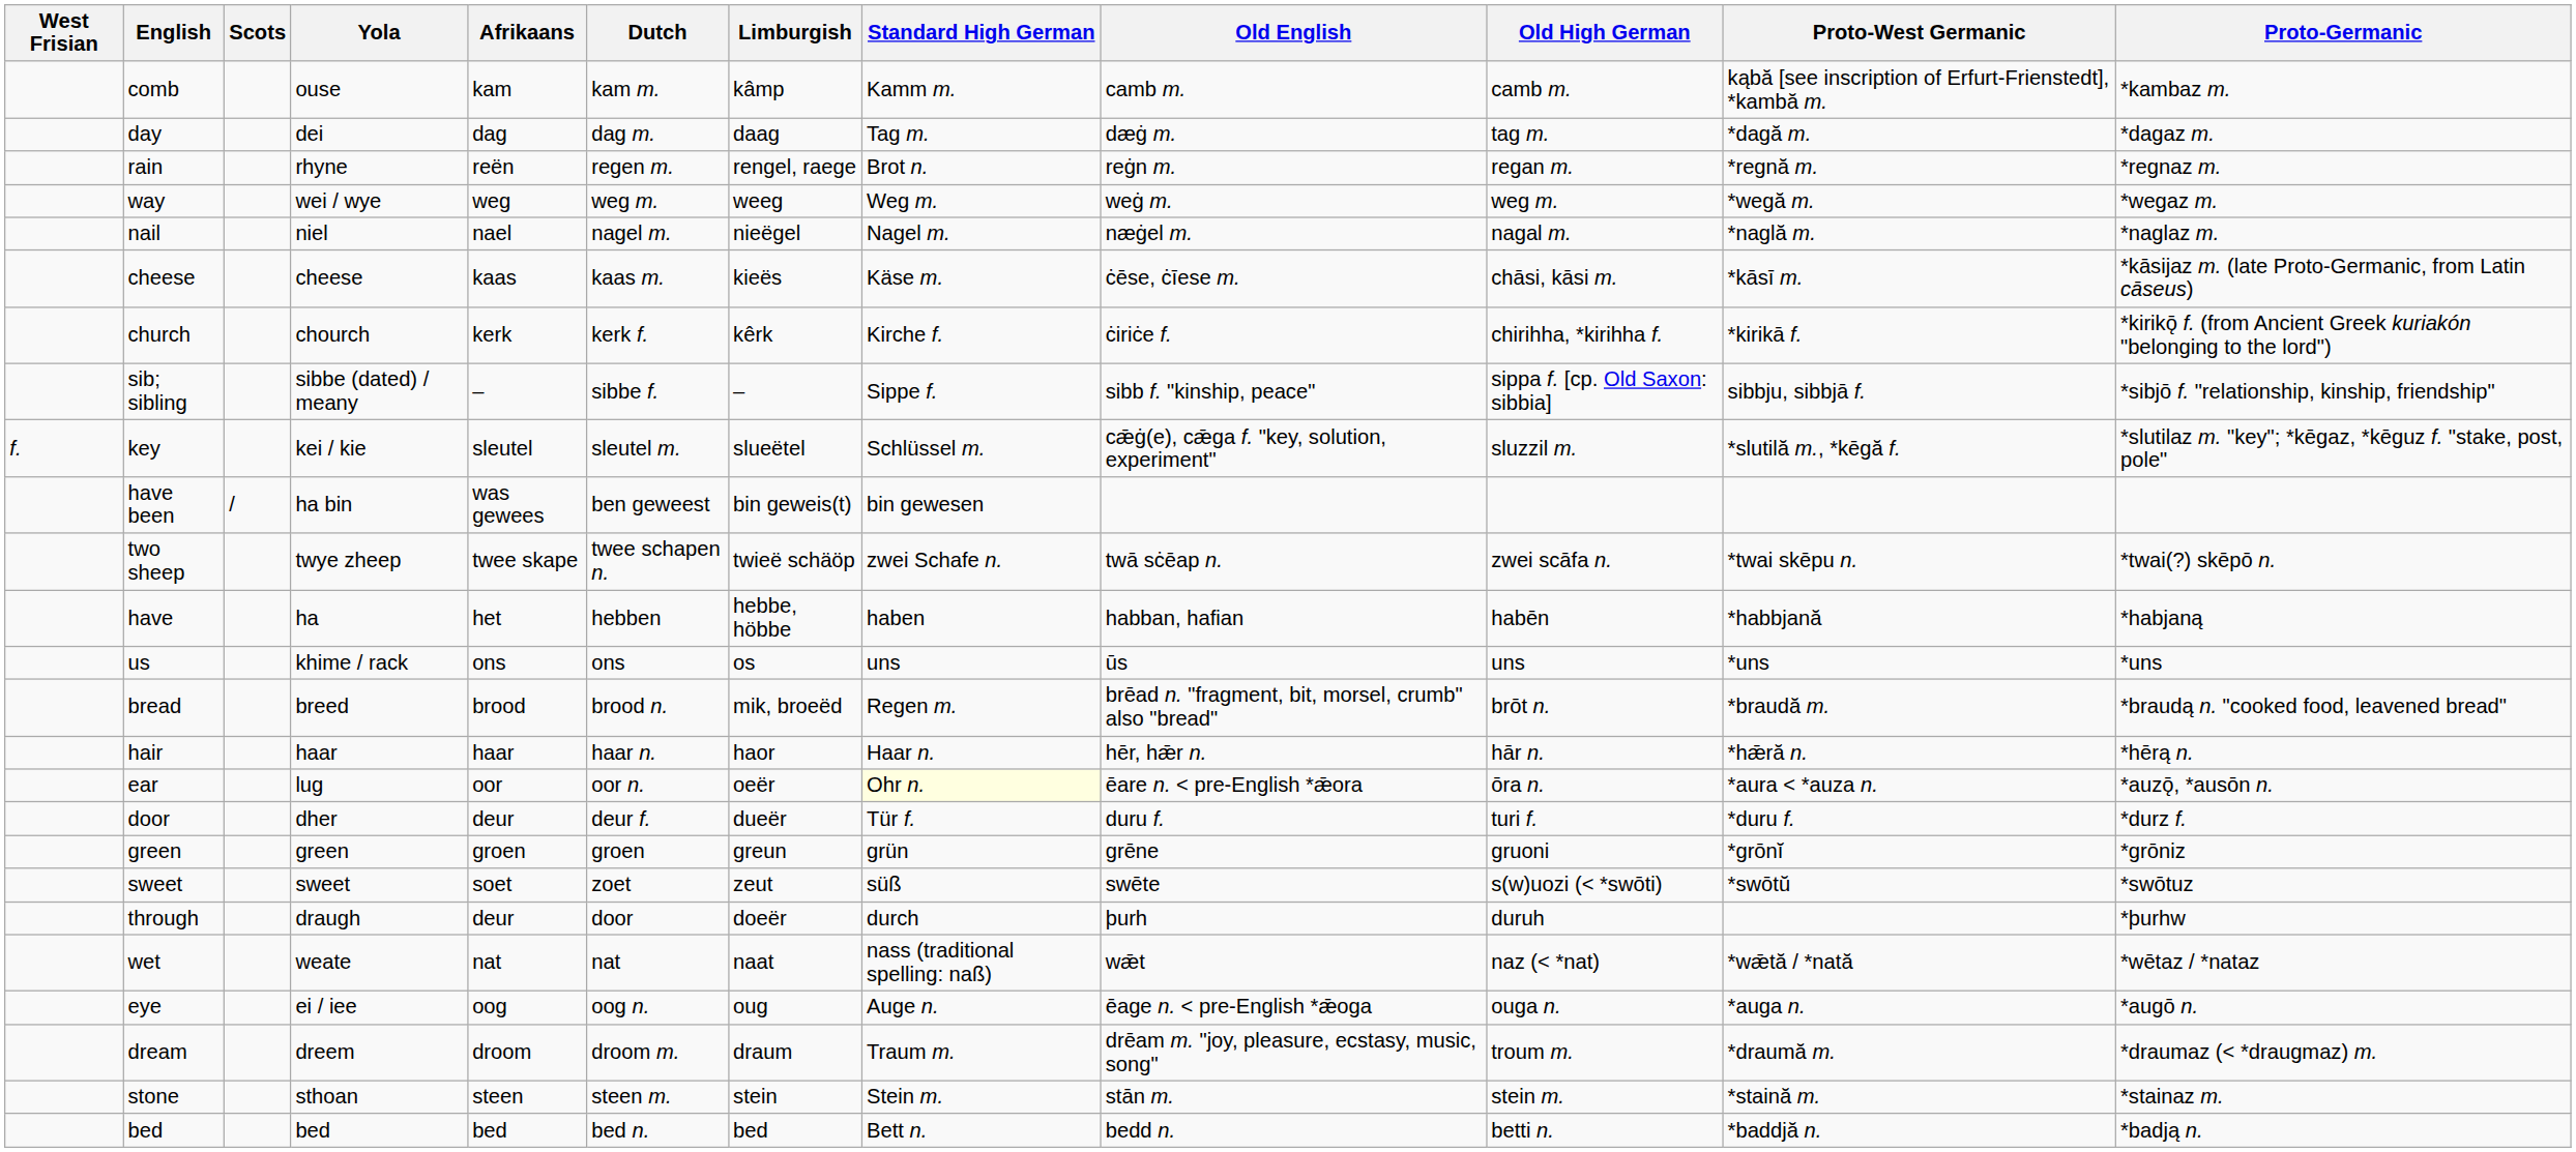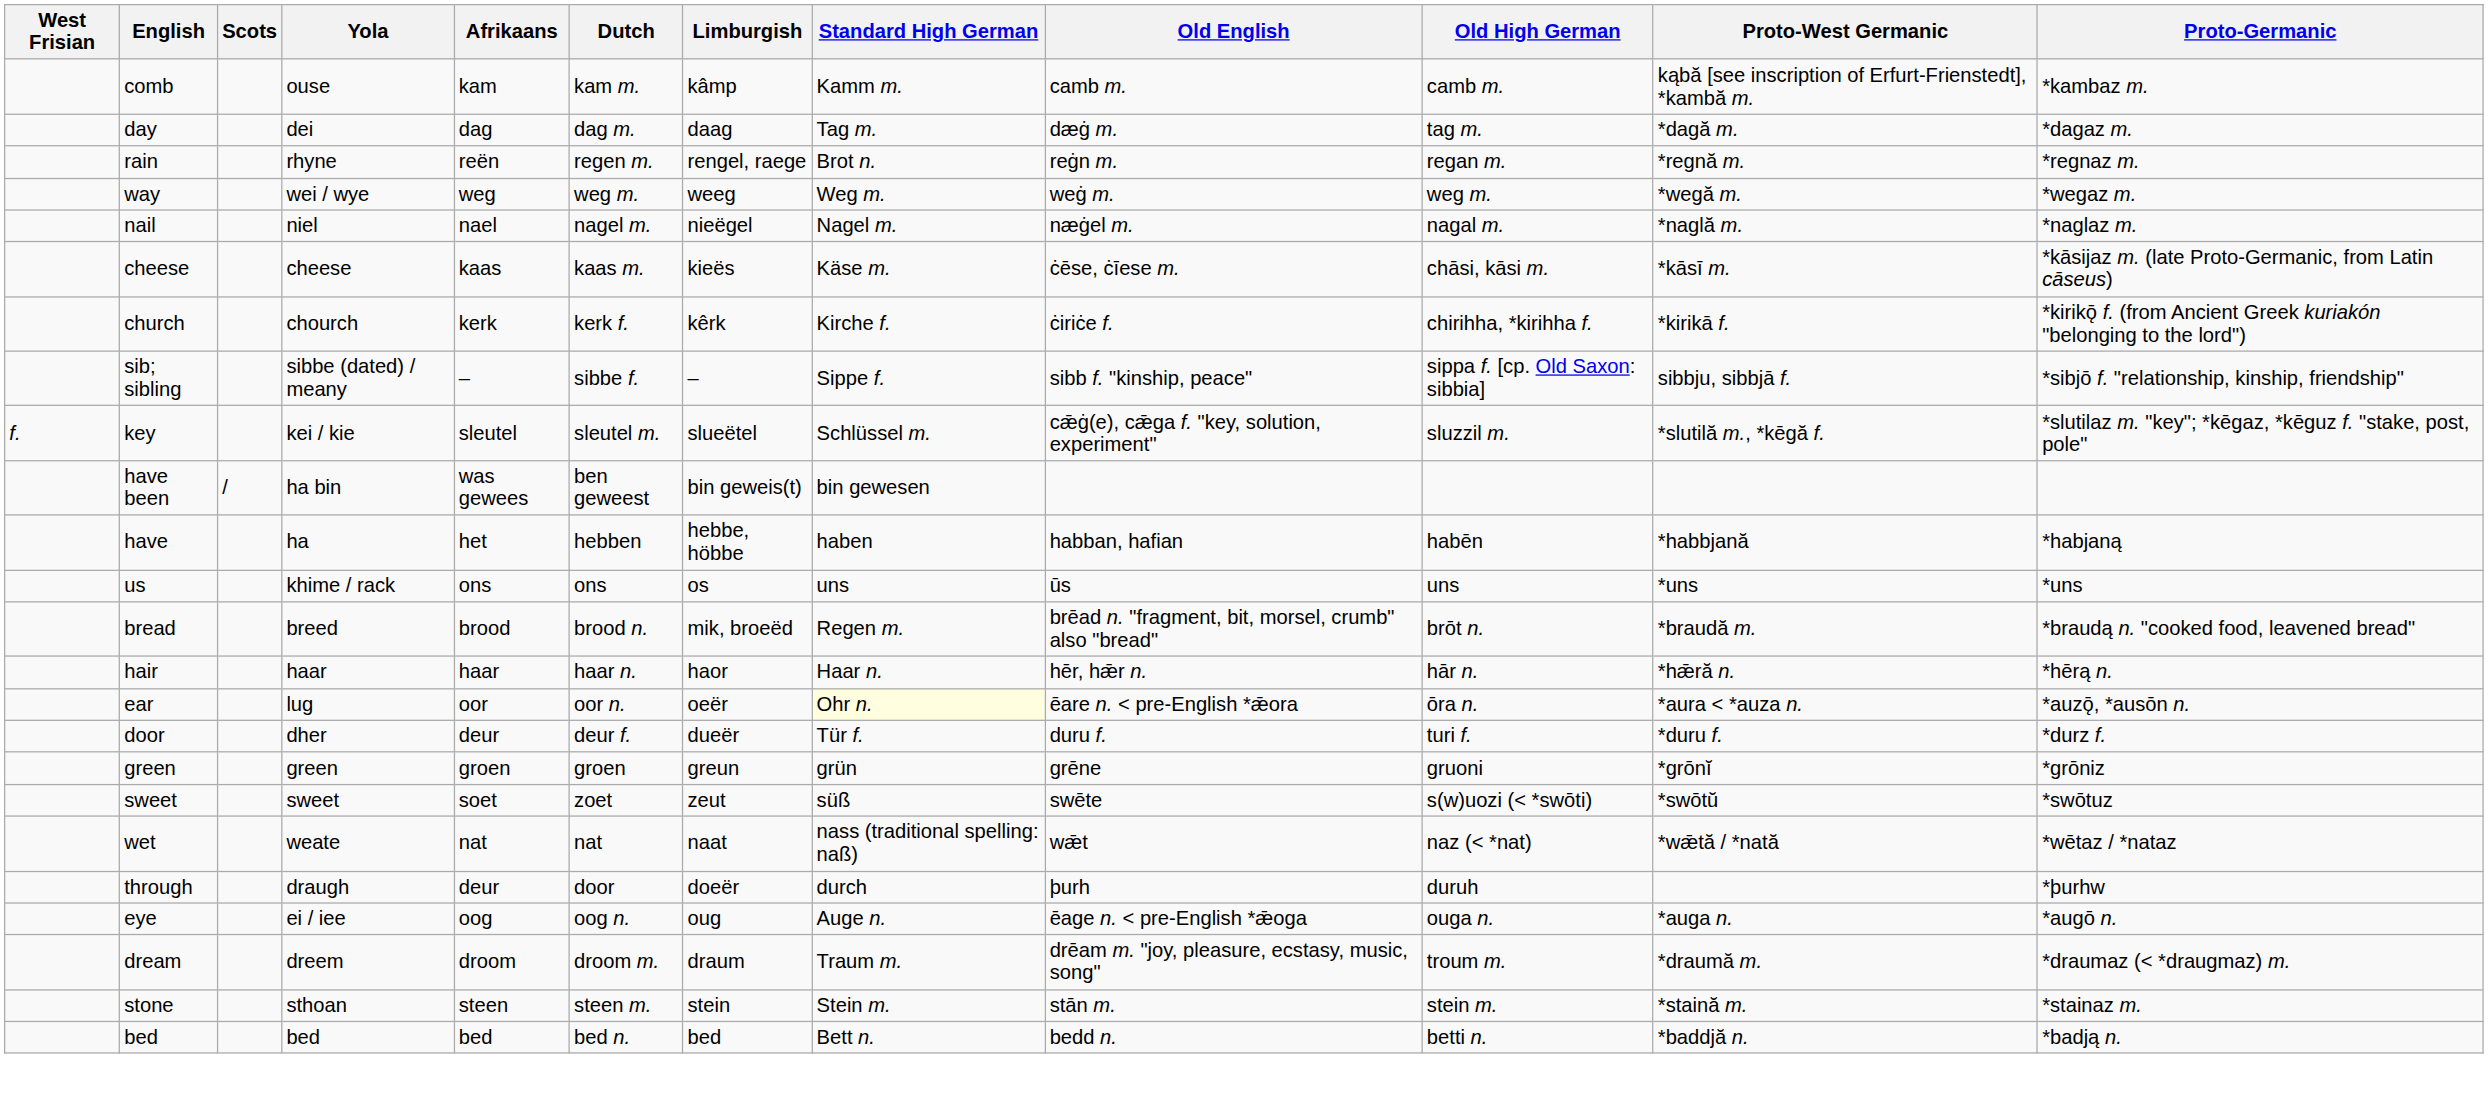 <table class="wikitable sortable">
 <tr>
 <th>West Frisian</th>
 <th>English</th>
 <th>Scots</th>
 <th>Yola</th>
 <th>Afrikaans</th>
 <th>Dutch</th>
 <th>Limburgish</th>
 <th><a href='#'>Standard High German</a></th>
 <th><a href='#'>Old English</a></th>
 <th><a href='#'>Old High German</a></th>
 <th>Proto-West Germanic</th>
 <th><a href='#'>Proto-Germanic</a></th>
 </tr>
 <tr>
 <td></td>
 <td>comb</td>
 <td></td>
 <td>ouse</td>
 <td>kam</td>
 <td>kam <em>m.</em></td>
 <td>kâmp</td>
 <td>Kamm <em>m.</em></td>
 <td>camb <em>m.</em></td>
 <td>camb <em>m.</em></td>
 <td>kąbă [see inscription of Erfurt-Frienstedt], *kambă <em>m.</em></td>
 <td>*kambaz <em>m.</em></td>
 </tr>
 <tr>
 <td></td>
 <td>day</td>
 <td></td>
 <td>dei</td>
 <td>dag</td>
 <td>dag <em>m.</em></td>
 <td>daag</td>
 <td>Tag <em>m.</em></td>
 <td>dæġ <em>m.</em></td>
 <td>tag <em>m.</em></td>
 <td>*dagă <em>m.</em></td>
 <td>*dagaz <em>m.</em></td>
 </tr>
 <tr>
 <td></td>
 <td>rain</td>
 <td></td>
 <td>rhyne</td>
 <td>reën</td>
 <td>regen <em>m.</em></td>
 <td>rengel, raege</td>
 <td>Brot <em>n.</em></td>
 <td>reġn <em>m.</em></td>
 <td>regan <em>m.</em></td>
 <td>*regnă <em>m.</em></td>
 <td>*regnaz <em>m.</em></td>
 </tr>
 <tr>
 <td></td>
 <td>way</td>
 <td></td>
 <td>wei / wye</td>
 <td>weg</td>
 <td>weg <em>m.</em></td>
 <td>weeg</td>
 <td>Weg <em>m.</em></td>
 <td>weġ <em>m.</em></td>
 <td>weg <em>m.</em></td>
 <td>*wegă <em>m.</em></td>
 <td>*wegaz <em>m.</em></td>
 </tr>
 <tr>
 <td></td>
 <td>nail</td>
 <td></td>
 <td>niel</td>
 <td>nael</td>
 <td>nagel <em>m.</em></td>
 <td>nieëgel</td>
 <td>Nagel <em>m.</em></td>
 <td>næġel <em>m.</em></td>
 <td>nagal <em>m.</em></td>
 <td>*naglă <em>m.</em></td>
 <td>*naglaz <em>m.</em></td>
 </tr>
 <tr>
 <td></td>
 <td>cheese</td>
 <td></td>
 <td>cheese</td>
 <td>kaas</td>
 <td>kaas <em>m.</em></td>
 <td>kieës</td>
 <td>Käse <em>m.</em></td>
 <td>ċēse, ċīese <em>m.</em></td>
 <td>chāsi, kāsi <em>m.</em></td>
 <td>*kāsī <em>m.</em></td>
 <td>*kāsijaz <em>m.</em> (late Proto-Germanic, from Latin <em>cāseus</em>)</td>
 </tr>
 <tr>
 <td></td>
 <td>church</td>
 <td></td>
 <td>chourch</td>
 <td>kerk</td>
 <td>kerk <em>f.</em></td>
 <td>kêrk</td>
 <td>Kirche <em>f.</em></td>
 <td>ċiriċe <em>f.</em></td>
 <td>chirihha, *kirihha <em>f.</em></td>
 <td>*kirikā <em>f.</em></td>
 <td>*kirikǭ <em>f.</em> (from Ancient Greek <em>kuriakón</em> "belonging to the lord")</td>
 </tr>
 <tr>
 <td></td>
 <td>sib; sibling</td>
 <td></td>
 <td>sibbe (dated) / meany</td>
 <td>–</td>
 <td>sibbe <em>f.</em></td>
 <td>–</td>
 <td>Sippe <em>f.</em></td>
 <td>sibb <em>f.</em> "kinship, peace"</td>
 <td>sippa <em>f.</em> [cp. <a href='#'>Old Saxon</a>: sibbia]</td>
 <td>sibbju, sibbjā <em>f.</em></td>
 <td>*sibjō <em>f.</em> "relationship, kinship, friendship"</td>
 </tr>
 <tr>
 <td> <em>f.</em></td>
 <td>key</td>
 <td></td>
 <td>kei / kie</td>
 <td>sleutel</td>
 <td>sleutel <em>m.</em></td>
 <td>slueëtel</td>
 <td>Schlüssel <em>m.</em></td>
 <td>cǣġ(e), cǣga <em>f.</em> "key, solution, experiment"</td>
 <td>sluzzil <em>m.</em></td>
 <td>*slutilă <em>m.</em>, *kēgă <em>f.</em></td>
 <td>*slutilaz <em>m.</em> "key"; *kēgaz, *kēguz <em>f.</em> "stake, post, pole"</td>
 </tr>
 <tr>
 <td></td>
 <td>have been</td>
 <td>/</td>
 <td>ha bin</td>
 <td>was gewees</td>
 <td>ben geweest</td>
 <td>bin geweis(t)</td>
 <td>bin gewesen</td>
 <td></td>
 <td></td>
 <td></td>
 <td></td>
 </tr>
 <tr>
 <td></td>
-<td>two sheep</td>
-<td></td>
-<td>twye zheep</td>
-<td>twee skape</td>
-<td>twee schapen <em>n.</em></td>
-<td>twieë schäöp</td>
-<td>zwei Schafe <em>n.</em></td>
-<td>twā sċēap <em>n.</em></td>
-<td>zwei scāfa <em>n.</em></td>
-<td>*twai skēpu <em>n.</em></td>
-<td>*twai(?) skēpō <em>n.</em></td>
-</tr>
-<tr>
-<td></td>
 <td>have</td>
 <td></td>
 <td>ha</td>
 <td>het</td>
 <td>hebben</td>
 <td>hebbe, höbbe</td>
 <td>haben</td>
 <td>habban, hafian</td>
 <td>habēn</td>
 <td>*habbjană</td>
 <td>*habjaną</td>
 </tr>
 <tr>
 <td></td>
 <td>us</td>
 <td></td>
 <td>khime / rack</td>
 <td>ons</td>
 <td>ons</td>
 <td>os</td>
 <td>uns</td>
 <td>ūs</td>
 <td>uns</td>
 <td>*uns</td>
 <td>*uns</td>
 </tr>
 <tr>
 <td></td>
 <td>bread</td>
 <td></td>
 <td>breed</td>
 <td>brood</td>
 <td>brood <em>n.</em></td>
 <td>mik, broeëd</td>
 <td>Regen <em>m.</em></td>
 <td>brēad <em>n.</em> "fragment, bit, morsel, crumb" also "bread"</td>
 <td>brōt <em>n.</em></td>
 <td>*braudă <em>m.</em></td>
 <td>*braudą <em>n.</em> "cooked food, leavened bread"</td>
 </tr>
 <tr>
 <td></td>
 <td>hair</td>
 <td></td>
 <td>haar</td>
 <td>haar</td>
 <td>haar <em>n.</em></td>
 <td>haor</td>
 <td>Haar <em>n.</em></td>
 <td>hēr, hǣr <em>n.</em></td>
 <td>hār <em>n.</em></td>
 <td>*hǣră <em>n.</em></td>
 <td>*hērą <em>n.</em></td>
 </tr>
 <tr>
 <td></td>
 <td>ear</td>
 <td></td>
 <td>lug</td>
 <td>oor</td>
 <td>oor <em>n.</em></td>
 <td>oeër</td>
 <td style="background: lightyellow;">Ohr <em>n.</em></td>
 <td>ēare <em>n.</em> < pre-English *ǣora</td>
 <td>ōra <em>n.</em></td>
 <td>*aura < *auza <em>n.</em></td>
 <td>*auzǭ, *ausōn  <em>n.</em></td>
 </tr>
 <tr>
 <td></td>
 <td>door</td>
 <td></td>
 <td>dher</td>
 <td>deur</td>
 <td>deur <em>f.</em></td>
 <td>dueër</td>
 <td>Tür <em>f.</em></td>
 <td>duru <em>f.</em></td>
 <td>turi <em>f.</em></td>
 <td>*duru <em>f.</em></td>
 <td>*durz <em>f.</em></td>
 </tr>
 <tr>
 <td></td>
 <td>green</td>
 <td></td>
 <td>green</td>
 <td>groen</td>
 <td>groen</td>
 <td>greun</td>
 <td>grün</td>
 <td>grēne</td>
 <td>gruoni</td>
 <td>*grōnĭ</td>
 <td>*grōniz</td>
 </tr>
 <tr>
 <td></td>
 <td>sweet</td>
 <td></td>
 <td>sweet</td>
 <td>soet</td>
 <td>zoet</td>
 <td>zeut</td>
 <td>süß</td>
 <td>swēte</td>
 <td>s(w)uozi (< *swōti)</td>
 <td>*swōtŭ</td>
 <td>*swōtuz</td>
 </tr>
 <tr>
 <td></td>
+<td>wet</td>
+<td></td>
+<td>weate</td>
+<td>nat</td>
+<td>nat</td>
+<td>naat</td>
+<td>nass (traditional spelling: naß)</td>
+<td>wǣt</td>
+<td>naz (< *nat)</td>
+<td>*wǣtă / *nată</td>
+<td>*wētaz / *nataz</td>
+</tr>
+<tr>
+<td></td>
 <td>through</td>
 <td></td>
 <td>draugh</td>
 <td>deur</td>
 <td>door</td>
 <td>doeër</td>
 <td>durch</td>
 <td>þurh</td>
 <td>duruh</td>
 <td></td>
 <td>*þurhw</td>
-</tr>
-<tr>
-<td></td>
-<td>wet</td>
-<td></td>
-<td>weate</td>
-<td>nat</td>
-<td>nat</td>
-<td>naat</td>
-<td>nass (traditional spelling: naß)</td>
-<td>wǣt</td>
-<td>naz (< *nat)</td>
-<td>*wǣtă / *nată</td>
-<td>*wētaz / *nataz</td>
 </tr>
 <tr>
 <td></td>
 <td>eye</td>
 <td></td>
 <td>ei / iee</td>
 <td>oog</td>
 <td>oog <em>n.</em></td>
 <td>oug</td>
 <td>Auge <em>n.</em></td>
 <td>ēage <em>n.</em> < pre-English *ǣoga</td>
 <td>ouga <em>n.</em></td>
 <td>*auga <em>n.</em></td>
 <td>*augō <em>n.</em></td>
 </tr>
 <tr>
 <td></td>
 <td>dream</td>
 <td></td>
 <td>dreem</td>
 <td>droom</td>
 <td>droom <em>m.</em></td>
 <td>draum</td>
 <td>Traum <em>m.</em></td>
 <td>drēam <em>m.</em> "joy, pleasure, ecstasy, music, song"</td>
 <td>troum <em>m.</em></td>
 <td>*draumă <em>m.</em></td>
 <td>*draumaz (< *draugmaz) <em>m.</em></td>
 </tr>
 <tr>
 <td></td>
 <td>stone</td>
 <td></td>
 <td>sthoan</td>
 <td>steen</td>
 <td>steen <em>m.</em></td>
 <td>stein</td>
 <td>Stein <em>m.</em></td>
 <td>stān <em>m.</em></td>
 <td>stein <em>m.</em></td>
 <td>*staină <em>m.</em></td>
 <td>*stainaz <em>m.</em></td>
 </tr>
 <tr>
 <td></td>
 <td>bed</td>
 <td></td>
 <td>bed</td>
 <td>bed</td>
 <td>bed <em>n.</em></td>
 <td>bed</td>
 <td>Bett <em>n.</em></td>
 <td>bedd <em>n.</em></td>
 <td>betti <em>n.</em></td>
 <td>*baddjă <em>n.</em></td>
 <td>*badją <em>n.</em></td>
 </tr>
 </table>
